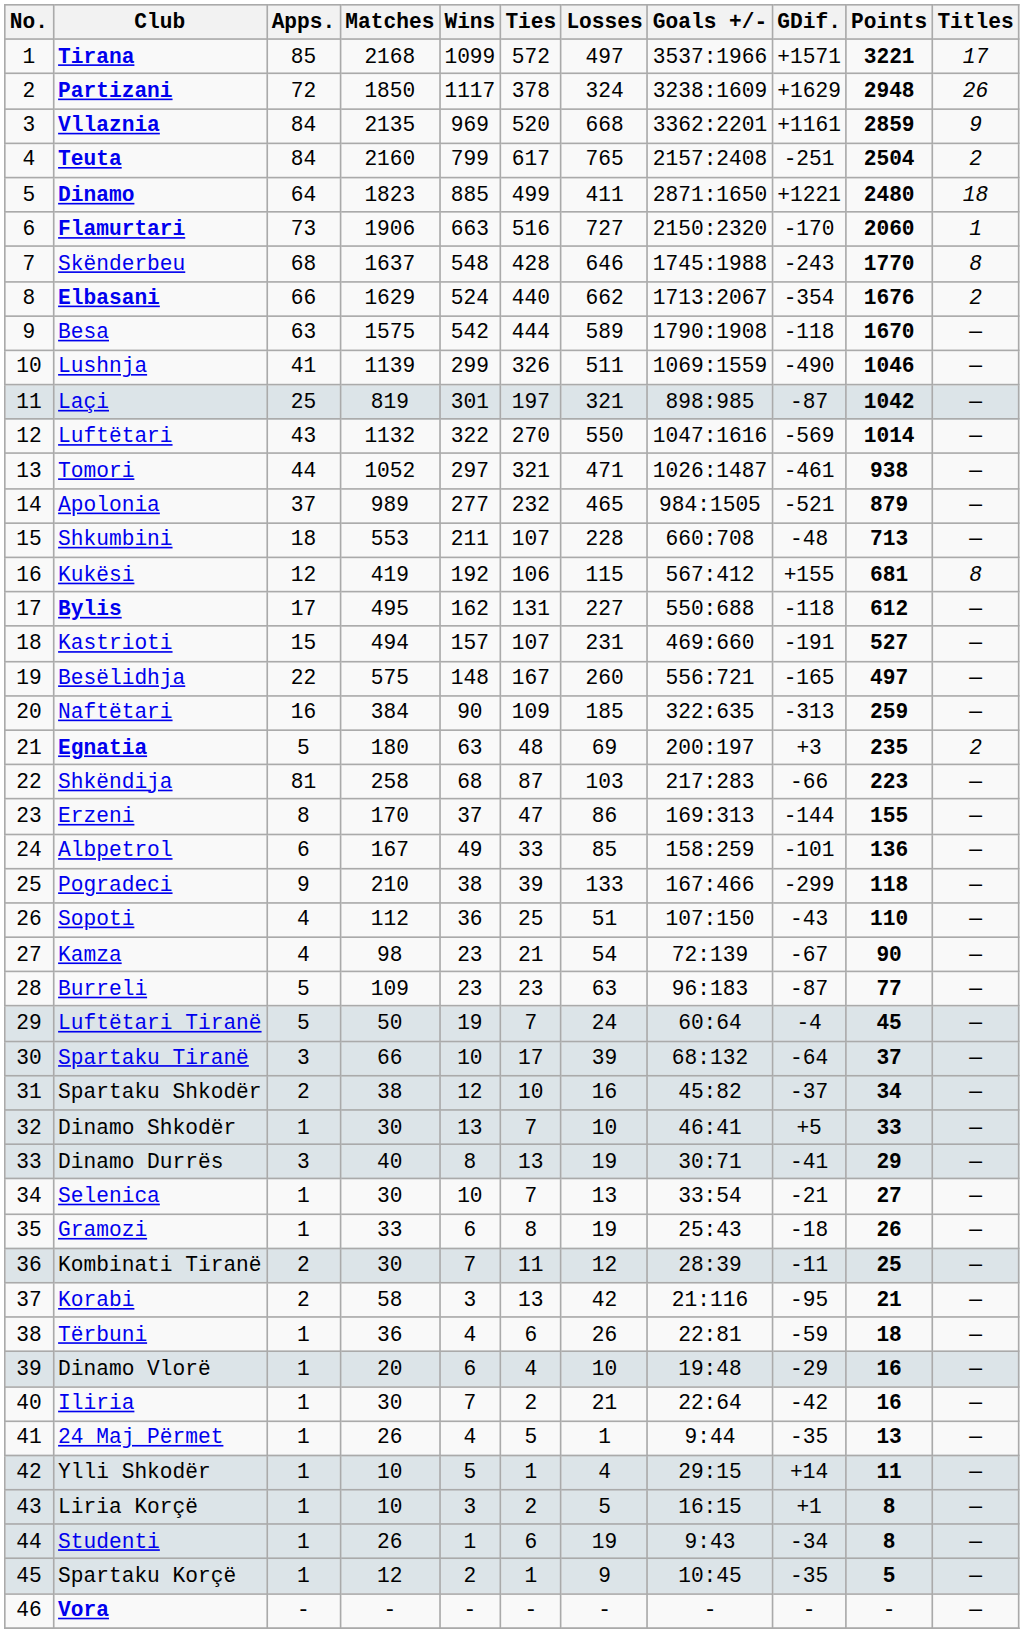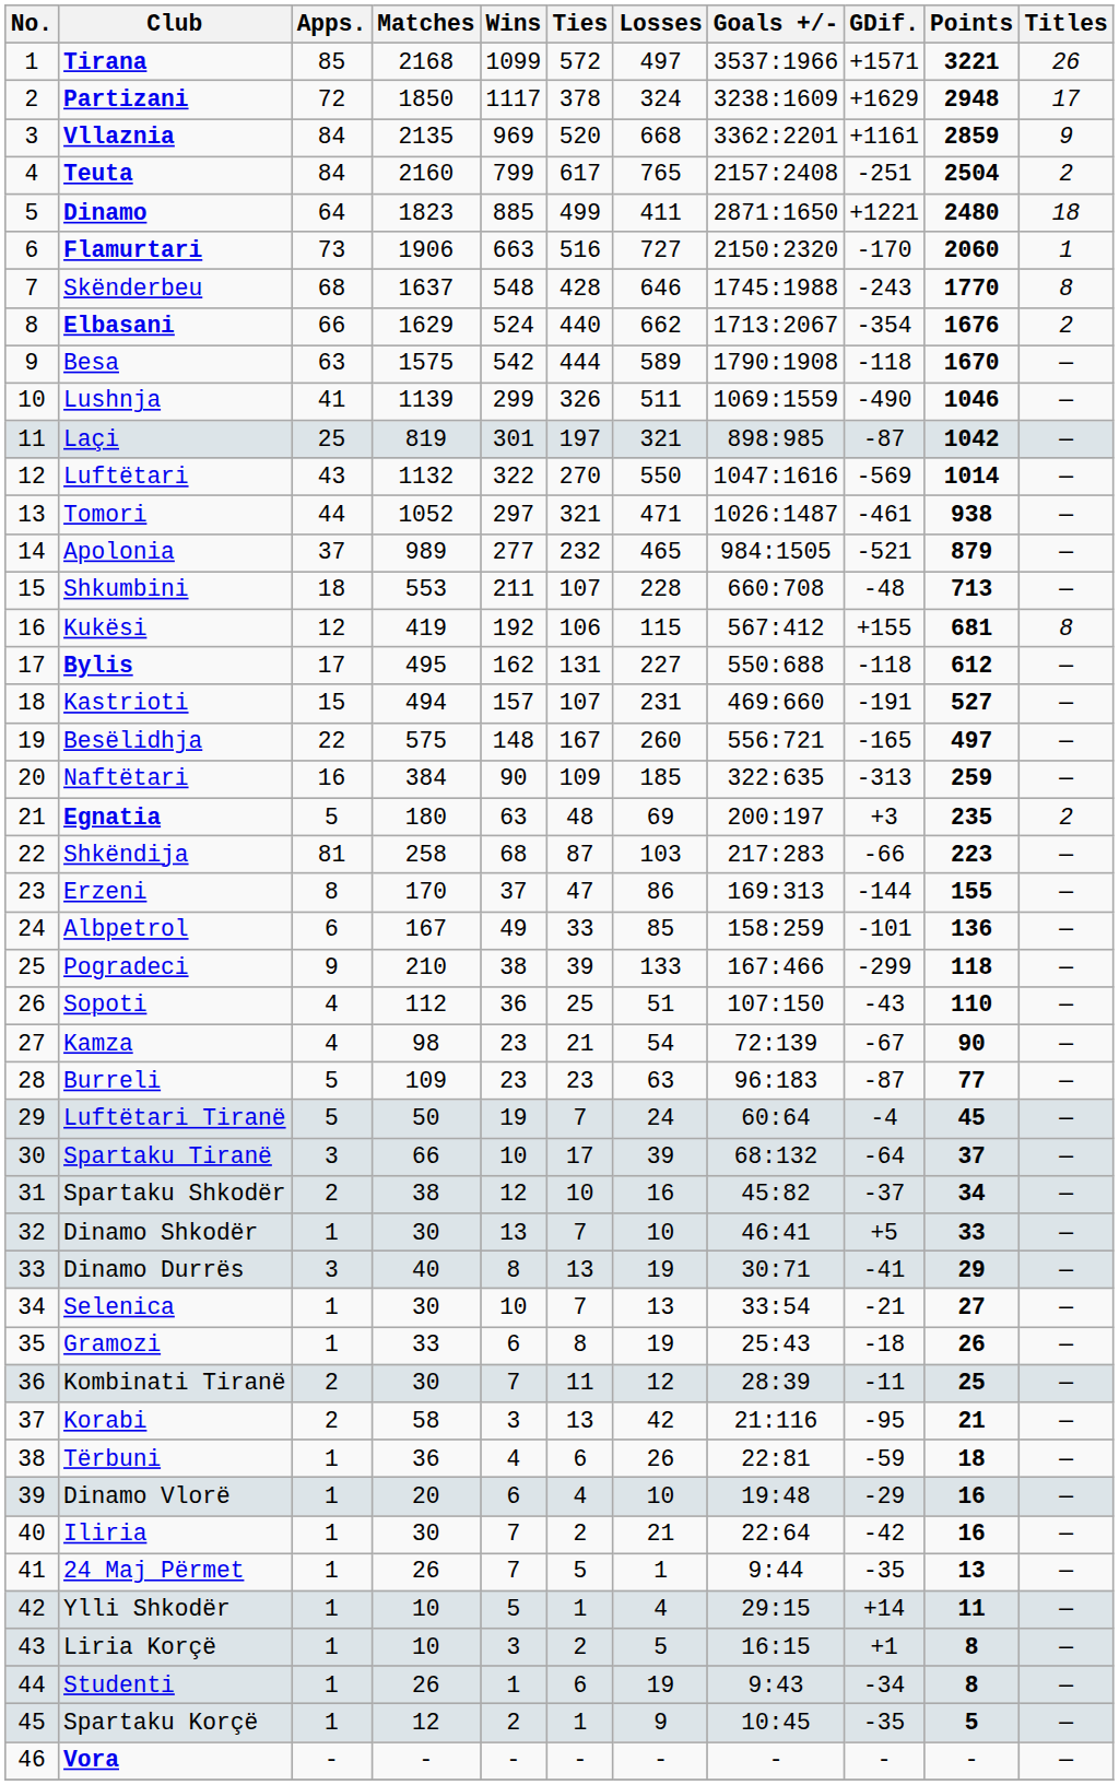 <table class="sortable wikitable">
 <tr>
 <th rowspan="1">No.</th>
 <th rowspan="1">Club</th>
 <th rowspan="1">Apps.</th>
 <th rowspan="1">Matches</th>
 <th rowspan="1">Wins</th>
 <th rowspan="1">Ties</th>
 <th rowspan="1">Losses</th>
 <th rowspan="1">Goals +/-</th>
 <th rowspan="1">GDif.</th>
 <th rowspan="1">Points</th>
 <th rowspan="1">Titles</th>
 </tr>
 <tr>
 <td align="center">1</td>
 <td><strong><a href='#'>Tirana</a></strong></td>
 <td align="center">85</td>
 <td align="center">2168</td>
 <td align="center">1099</td>
 <td align="center">572</td>
 <td align="center">497</td>
 <td align="center">3537:1966</td>
 <td align="center">+1571</td>
 <td align="center"><strong>3221</strong></td>
-<td align="center"><em>17</em></td>
+<td align="center"><em>26</em></td>
 </tr>
 <tr>
 <td align="center">2</td>
 <td><strong><a href='#'>Partizani</a></strong></td>
 <td align="center">72</td>
 <td align="center">1850</td>
 <td align="center">1117</td>
 <td align="center">378</td>
 <td align="center">324</td>
 <td align="center">3238:1609</td>
 <td align="center">+1629</td>
 <td align="center"><strong>2948</strong></td>
-<td align="center"><em>26</em></td>
+<td align="center"><em>17</em></td>
 </tr>
 <tr>
 <td align="center">3</td>
 <td><strong><a href='#'>Vllaznia</a></strong></td>
 <td align="center">84</td>
 <td align="center">2135</td>
 <td align="center">969</td>
 <td align="center">520</td>
 <td align="center">668</td>
 <td align="center">3362:2201</td>
 <td align="center">+1161</td>
 <td align="center"><strong>2859</strong></td>
 <td align="center"><em>9</em></td>
 </tr>
 <tr>
 <td align="center">4</td>
 <td><strong><a href='#'>Teuta</a></strong></td>
 <td align="center">84</td>
 <td align="center">2160</td>
 <td align="center">799</td>
 <td align="center">617</td>
 <td align="center">765</td>
 <td align="center">2157:2408</td>
 <td align="center">-251</td>
 <td align="center"><strong>2504</strong></td>
 <td align="center"><em>2</em></td>
 </tr>
 <tr>
 <td align="center">5</td>
 <td><strong><a href='#'>Dinamo</a></strong></td>
 <td align="center">64</td>
 <td align="center">1823</td>
 <td align="center">885</td>
 <td align="center">499</td>
 <td align="center">411</td>
 <td align="center">2871:1650</td>
 <td align="center">+1221</td>
 <td align="center"><strong>2480</strong></td>
 <td align="center"><em>18</em></td>
 </tr>
 <tr>
 <td align="center">6</td>
 <td><strong><a href='#'>Flamurtari</a></strong></td>
 <td align="center">73</td>
 <td align="center">1906</td>
 <td align="center">663</td>
 <td align="center">516</td>
 <td align="center">727</td>
 <td align="center">2150:2320</td>
 <td align="center">-170</td>
 <td align="center"><strong>2060</strong></td>
 <td align="center"><em>1</em></td>
 </tr>
 <tr>
 <td align="center">7</td>
 <td><a href='#'>Skënderbeu</a></td>
 <td align="center">68</td>
 <td align="center">1637</td>
 <td align="center">548</td>
 <td align="center">428</td>
 <td align="center">646</td>
 <td align="center">1745:1988</td>
 <td align="center">-243</td>
 <td align="center"><strong>1770</strong></td>
 <td align="center"><em>8</em></td>
 </tr>
 <tr>
 <td align="center">8</td>
 <td><strong><a href='#'>Elbasani</a></strong></td>
 <td align="center">66</td>
 <td align="center">1629</td>
 <td align="center">524</td>
 <td align="center">440</td>
 <td align="center">662</td>
 <td align="center">1713:2067</td>
 <td align="center">-354</td>
 <td align="center"><strong>1676</strong></td>
 <td align="center"><em>2</em></td>
 </tr>
 <tr>
 <td align="center">9</td>
 <td><a href='#'>Besa</a></td>
 <td align="center">63</td>
 <td align="center">1575</td>
 <td align="center">542</td>
 <td align="center">444</td>
 <td align="center">589</td>
 <td align="center">1790:1908</td>
 <td align="center">-118</td>
 <td align="center"><strong>1670</strong></td>
 <td align="center">—</td>
 </tr>
 <tr>
 <td align="center">10</td>
 <td><a href='#'>Lushnja</a></td>
 <td align="center">41</td>
 <td align="center">1139</td>
 <td align="center">299</td>
 <td align="center">326</td>
 <td align="center">511</td>
 <td align="center">1069:1559</td>
 <td align="center">-490</td>
 <td align="center"><strong>1046</strong></td>
 <td align="center">—</td>
 </tr>
 <tr style="background:#dce4e8">
 <td align="center">11</td>
 <td><a href='#'>Laçi</a></td>
 <td align="center">25</td>
 <td align="center">819</td>
 <td align="center">301</td>
 <td align="center">197</td>
 <td align="center">321</td>
 <td align="center">898:985</td>
 <td align="center">-87</td>
 <td align="center"><strong>1042</strong></td>
 <td align="center">—</td>
 </tr>
 <tr>
 <td align="center">12</td>
 <td><a href='#'>Luftëtari</a></td>
 <td align="center">43</td>
 <td align="center">1132</td>
 <td align="center">322</td>
 <td align="center">270</td>
 <td align="center">550</td>
 <td align="center">1047:1616</td>
 <td align="center">-569</td>
 <td align="center"><strong>1014</strong></td>
 <td align="center">—</td>
 </tr>
 <tr>
 <td align="center">13</td>
 <td><a href='#'>Tomori</a></td>
 <td align="center">44</td>
 <td align="center">1052</td>
 <td align="center">297</td>
 <td align="center">321</td>
 <td align="center">471</td>
 <td align="center">1026:1487</td>
 <td align="center">-461</td>
 <td align="center"><strong>938</strong></td>
 <td align="center">—</td>
 </tr>
 <tr>
 <td align="center">14</td>
 <td><a href='#'>Apolonia</a></td>
 <td align="center">37</td>
 <td align="center">989</td>
 <td align="center">277</td>
 <td align="center">232</td>
 <td align="center">465</td>
 <td align="center">984:1505</td>
 <td align="center">-521</td>
 <td align="center"><strong>879</strong></td>
 <td align="center">—</td>
 </tr>
 <tr>
 <td align="center">15</td>
 <td><a href='#'>Shkumbini</a></td>
 <td align="center">18</td>
 <td align="center">553</td>
 <td align="center">211</td>
 <td align="center">107</td>
 <td align="center">228</td>
 <td align="center">660:708</td>
 <td align="center">-48</td>
 <td align="center"><strong>713</strong></td>
 <td align="center">—</td>
 </tr>
 <tr>
 <td align="center">16</td>
 <td><a href='#'>Kukësi</a></td>
 <td align="center">12</td>
 <td align="center">419</td>
 <td align="center">192</td>
 <td align="center">106</td>
 <td align="center">115</td>
 <td align="center">567:412</td>
 <td align="center">+155</td>
 <td align="center"><strong>681</strong></td>
 <td align="center"><em>8</em></td>
 </tr>
 <tr>
 <td align="center">17</td>
 <td><strong><a href='#'>Bylis</a></strong></td>
 <td align="center">17</td>
 <td align="center">495</td>
 <td align="center">162</td>
 <td align="center">131</td>
 <td align="center">227</td>
 <td align="center">550:688</td>
 <td align="center">-118</td>
 <td align="center"><strong>612</strong></td>
 <td align="center">—</td>
 </tr>
 <tr>
 <td align="center">18</td>
 <td><a href='#'>Kastrioti</a></td>
 <td align="center">15</td>
 <td align="center">494</td>
 <td align="center">157</td>
 <td align="center">107</td>
 <td align="center">231</td>
 <td align="center">469:660</td>
 <td align="center">-191</td>
 <td align="center"><strong>527</strong></td>
 <td align="center">—</td>
 </tr>
 <tr>
 <td align="center">19</td>
 <td><a href='#'>Besëlidhja</a></td>
 <td align="center">22</td>
 <td align="center">575</td>
 <td align="center">148</td>
 <td align="center">167</td>
 <td align="center">260</td>
 <td align="center">556:721</td>
 <td align="center">-165</td>
 <td align="center"><strong>497</strong></td>
 <td align="center">—</td>
 </tr>
 <tr>
 <td align="center">20</td>
 <td><a href='#'>Naftëtari</a></td>
 <td align="center">16</td>
 <td align="center">384</td>
 <td align="center">90</td>
 <td align="center">109</td>
 <td align="center">185</td>
 <td align="center">322:635</td>
 <td align="center">-313</td>
 <td align="center"><strong>259</strong></td>
 <td align="center">—</td>
 </tr>
 <tr>
 <td align="center">21</td>
 <td><strong><a href='#'>Egnatia</a></strong></td>
 <td align="center">5</td>
 <td align="center">180</td>
 <td align="center">63</td>
 <td align="center">48</td>
 <td align="center">69</td>
 <td align="center">200:197</td>
 <td align="center">+3</td>
 <td align="center"><strong>235</strong></td>
 <td align="center"><em>2</em></td>
 </tr>
 <tr>
 <td align="center">22</td>
 <td><a href='#'>Shkëndija</a></td>
 <td align="center">81</td>
 <td align="center">258</td>
 <td align="center">68</td>
 <td align="center">87</td>
 <td align="center">103</td>
 <td align="center">217:283</td>
 <td align="center">-66</td>
 <td align="center"><strong>223</strong></td>
 <td align="center">—</td>
 </tr>
 <tr>
 <td align="center">23</td>
 <td><a href='#'>Erzeni</a></td>
 <td align="center">8</td>
 <td align="center">170</td>
 <td align="center">37</td>
 <td align="center">47</td>
 <td align="center">86</td>
 <td align="center">169:313</td>
 <td align="center">-144</td>
 <td align="center"><strong>155</strong></td>
 <td align="center">—</td>
 </tr>
 <tr>
 <td align="center">24</td>
 <td><a href='#'>Albpetrol</a></td>
 <td align="center">6</td>
 <td align="center">167</td>
 <td align="center">49</td>
 <td align="center">33</td>
 <td align="center">85</td>
 <td align="center">158:259</td>
 <td align="center">-101</td>
 <td align="center"><strong>136</strong></td>
 <td align="center">—</td>
 </tr>
 <tr>
 <td align="center">25</td>
 <td><a href='#'>Pogradeci</a></td>
 <td align="center">9</td>
 <td align="center">210</td>
 <td align="center">38</td>
 <td align="center">39</td>
 <td align="center">133</td>
 <td align="center">167:466</td>
 <td align="center">-299</td>
 <td align="center"><strong>118</strong></td>
 <td align="center">—</td>
 </tr>
 <tr>
 <td align="center">26</td>
 <td><a href='#'>Sopoti</a></td>
 <td align="center">4</td>
 <td align="center">112</td>
 <td align="center">36</td>
 <td align="center">25</td>
 <td align="center">51</td>
 <td align="center">107:150</td>
 <td align="center">-43</td>
 <td align="center"><strong>110</strong></td>
 <td align="center">—</td>
 </tr>
 <tr>
 <td align="center">27</td>
 <td><a href='#'>Kamza</a></td>
 <td align="center">4</td>
 <td align="center">98</td>
 <td align="center">23</td>
 <td align="center">21</td>
 <td align="center">54</td>
 <td align="center">72:139</td>
 <td align="center">-67</td>
 <td align="center"><strong>90</strong></td>
 <td align="center">—</td>
 </tr>
 <tr>
 <td align="center">28</td>
 <td><a href='#'>Burreli</a></td>
 <td align="center">5</td>
 <td align="center">109</td>
 <td align="center">23</td>
 <td align="center">23</td>
 <td align="center">63</td>
 <td align="center">96:183</td>
 <td align="center">-87</td>
 <td align="center"><strong>77</strong></td>
 <td align="center">—</td>
 </tr>
 <tr style="background:#dce4e8">
 <td align="center">29</td>
 <td><a href='#'>Luftëtari Tiranë</a></td>
 <td align="center">5</td>
 <td align="center">50</td>
 <td align="center">19</td>
 <td align="center">7</td>
 <td align="center">24</td>
 <td align="center">60:64</td>
 <td align="center">-4</td>
 <td align="center"><strong>45</strong></td>
 <td align="center">—</td>
 </tr>
 <tr style="background:#dce4e8">
 <td align="center">30</td>
 <td><a href='#'>Spartaku Tiranë</a></td>
 <td align="center">3</td>
 <td align="center">66</td>
 <td align="center">10</td>
 <td align="center">17</td>
 <td align="center">39</td>
 <td align="center">68:132</td>
 <td align="center">-64</td>
 <td align="center"><strong>37</strong></td>
 <td align="center">—</td>
 </tr>
 <tr style="background:#dce4e8">
 <td align="center">31</td>
 <td>Spartaku Shkodër</td>
 <td align="center">2</td>
 <td align="center">38</td>
 <td align="center">12</td>
 <td align="center">10</td>
 <td align="center">16</td>
 <td align="center">45:82</td>
 <td align="center">-37</td>
 <td align="center"><strong>34</strong></td>
 <td align="center">—</td>
 </tr>
 <tr style="background:#dce4e8">
 <td align="center">32</td>
 <td>Dinamo Shkodër</td>
 <td align="center">1</td>
 <td align="center">30</td>
 <td align="center">13</td>
 <td align="center">7</td>
 <td align="center">10</td>
 <td align="center">46:41</td>
 <td align="center">+5</td>
 <td align="center"><strong>33</strong></td>
 <td align="center">—</td>
 </tr>
 <tr style="background:#dce4e8">
 <td align="center">33</td>
 <td>Dinamo Durrës</td>
 <td align="center">3</td>
 <td align="center">40</td>
 <td align="center">8</td>
 <td align="center">13</td>
 <td align="center">19</td>
 <td align="center">30:71</td>
 <td align="center">-41</td>
 <td align="center"><strong>29</strong></td>
 <td align="center">—</td>
 </tr>
 <tr>
 <td align="center">34</td>
 <td><a href='#'>Selenica</a></td>
 <td align="center">1</td>
 <td align="center">30</td>
 <td align="center">10</td>
 <td align="center">7</td>
 <td align="center">13</td>
 <td align="center">33:54</td>
 <td align="center">-21</td>
 <td align="center"><strong>27</strong></td>
 <td align="center">—</td>
 </tr>
 <tr>
 <td align="center">35</td>
 <td><a href='#'>Gramozi</a></td>
 <td align="center">1</td>
 <td align="center">33</td>
 <td align="center">6</td>
 <td align="center">8</td>
 <td align="center">19</td>
 <td align="center">25:43</td>
 <td align="center">-18</td>
 <td align="center"><strong>26</strong></td>
 <td align="center">—</td>
 </tr>
 <tr style="background:#dce4e8">
 <td align="center">36</td>
 <td>Kombinati Tiranë</td>
 <td align="center">2</td>
 <td align="center">30</td>
 <td align="center">7</td>
 <td align="center">11</td>
 <td align="center">12</td>
 <td align="center">28:39</td>
 <td align="center">-11</td>
 <td align="center"><strong>25</strong></td>
 <td align="center">—</td>
 </tr>
 <tr>
 <td align="center">37</td>
 <td><a href='#'>Korabi</a></td>
 <td align="center">2</td>
 <td align="center">58</td>
 <td align="center">3</td>
 <td align="center">13</td>
 <td align="center">42</td>
 <td align="center">21:116</td>
 <td align="center">-95</td>
 <td align="center"><strong>21</strong></td>
 <td align="center">—</td>
 </tr>
 <tr>
 <td align="center">38</td>
 <td><a href='#'>Tërbuni</a></td>
 <td align="center">1</td>
 <td align="center">36</td>
 <td align="center">4</td>
 <td align="center">6</td>
 <td align="center">26</td>
 <td align="center">22:81</td>
 <td align="center">-59</td>
 <td align="center"><strong>18</strong></td>
 <td align="center">—</td>
 </tr>
 <tr style="background:#dce4e8">
 <td align="center">39</td>
 <td>Dinamo Vlorë</td>
 <td align="center">1</td>
 <td align="center">20</td>
 <td align="center">6</td>
 <td align="center">4</td>
 <td align="center">10</td>
 <td align="center">19:48</td>
 <td align="center">-29</td>
 <td align="center"><strong>16</strong></td>
 <td align="center">—</td>
 </tr>
 <tr>
 <td align="center">40</td>
 <td><a href='#'>Iliria</a></td>
 <td align="center">1</td>
 <td align="center">30</td>
 <td align="center">7</td>
 <td align="center">2</td>
 <td align="center">21</td>
 <td align="center">22:64</td>
 <td align="center">-42</td>
 <td align="center"><strong>16</strong></td>
 <td align="center">—</td>
 </tr>
 <tr>
 <td align="center">41</td>
 <td><a href='#'>24 Maj Përmet</a></td>
 <td align="center">1</td>
 <td align="center">26</td>
-<td align="center">4</td>
+<td align="center">7</td>
 <td align="center">5</td>
 <td align="center">1</td>
 <td align="center">9:44</td>
 <td align="center">-35</td>
 <td align="center"><strong>13</strong></td>
 <td align="center">—</td>
 </tr>
 <tr style="background:#dce4e8">
 <td align="center">42</td>
 <td>Ylli Shkodër</td>
 <td align="center">1</td>
 <td align="center">10</td>
 <td align="center">5</td>
 <td align="center">1</td>
 <td align="center">4</td>
 <td align="center">29:15</td>
 <td align="center">+14</td>
 <td align="center"><strong>11</strong></td>
 <td align="center">—</td>
 </tr>
 <tr style="background:#dce4e8">
 <td align="center">43</td>
 <td>Liria Korçë</td>
 <td align="center">1</td>
 <td align="center">10</td>
 <td align="center">3</td>
 <td align="center">2</td>
 <td align="center">5</td>
 <td align="center">16:15</td>
 <td align="center">+1</td>
 <td align="center"><strong>8</strong></td>
 <td align="center">—</td>
 </tr>
 <tr style="background:#dce4e8">
 <td align="center">44</td>
 <td><a href='#'>Studenti</a></td>
 <td align="center">1</td>
 <td align="center">26</td>
 <td align="center">1</td>
 <td align="center">6</td>
 <td align="center">19</td>
 <td align="center">9:43</td>
 <td align="center">-34</td>
 <td align="center"><strong>8</strong></td>
 <td align="center">—</td>
 </tr>
 <tr style="background:#dce4e8">
 <td align="center">45</td>
 <td>Spartaku Korçë</td>
 <td align="center">1</td>
 <td align="center">12</td>
 <td align="center">2</td>
 <td align="center">1</td>
 <td align="center">9</td>
 <td align="center">10:45</td>
 <td align="center">-35</td>
 <td align="center"><strong>5</strong></td>
 <td align="center">—</td>
 </tr>
 <tr>
 <td align="center">46</td>
 <td><strong><a href='#'>Vora</a></strong></td>
 <td align="center">-</td>
 <td align="center">-</td>
 <td align="center">-</td>
 <td align="center">-</td>
 <td align="center">-</td>
 <td align="center">-</td>
 <td align="center">-</td>
 <td align="center">-</td>
 <td align="center">—</td>
 </tr>
 <tr>
 </tr>
 </table>
